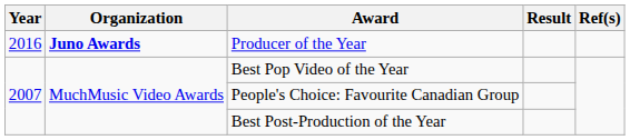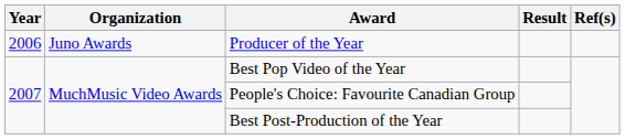 <table class="wikitable plainrowheaders">
 <tr align=center>
 <th scope="col">Year</th>
 <th scope="col">Organization</th>
 <th scope="col">Award</th>
 <th scope="col">Result</th>
 <th scope="col">Ref(s)</th>
 </tr>
 <tr>
-<td><a href='#'>2016</a></td>
-<td><strong><a href='#'>Juno Awards</a></strong></td>
+<td><a href='#'>2006</a></td>
+<td><a href='#'>Juno Awards</a></td>
 <td><a href='#'>Producer of the Year</a></td>
 <td></td>
 <td style="text-align:center;"></td>
 </tr>
 <tr>
 <td rowspan="3"><a href='#'>2007</a></td>
 <td rowspan="3"><a href='#'>MuchMusic Video Awards</a></td>
 <td>Best Pop Video of the Year</td>
 <td></td>
 <td style="text-align:center;" rowspan="3"></td>
 </tr>
 <tr>
 <td>People's Choice: Favourite Canadian Group</td>
 <td></td>
 </tr>
 <tr>
 <td>Best Post-Production of the Year</td>
 <td></td>
 </tr>
 </table>
